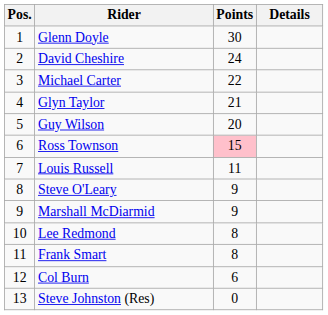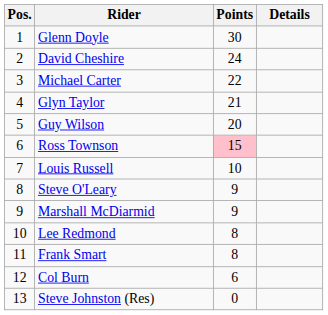 <table class=wikitable>
 <tr>
 <th width=25px>Pos.</th>
 <th width=200px>Rider</th>
 <th width=40px>Points</th>
 <th width=70px>Details</th>
 </tr>
 <tr align=center >
 <td>1</td>
 <td align=left><a href='#'>Glenn Doyle</a></td>
 <td>30</td>
 <td></td>
 </tr>
 <tr align=center >
 <td>2</td>
 <td align=left><a href='#'>David Cheshire</a></td>
 <td>24</td>
 <td></td>
 </tr>
 <tr align=center>
 <td>3</td>
 <td align=left><a href='#'>Michael Carter</a></td>
 <td>22</td>
 <td></td>
 </tr>
 <tr align=center>
 <td>4</td>
 <td align=left><a href='#'>Glyn Taylor</a></td>
 <td>21</td>
 <td></td>
 </tr>
 <tr align=center>
 <td>5</td>
 <td align=left><a href='#'>Guy Wilson</a></td>
 <td>20</td>
 <td></td>
 </tr>
 <tr align=center>
 <td>6</td>
 <td align=left><a href='#'>Ross Townson</a></td>
 <td style="background: pink;">15</td>
 <td></td>
 </tr>
 <tr align=center>
 <td>7</td>
 <td align=left><a href='#'>Louis Russell</a></td>
-<td>11</td>
+<td>10</td>
 <td></td>
 </tr>
 <tr align=center>
 <td>8</td>
 <td align=left><a href='#'>Steve O'Leary</a></td>
 <td>9</td>
 <td></td>
 </tr>
 <tr align=center>
 <td>9</td>
 <td align=left><a href='#'>Marshall McDiarmid</a></td>
 <td>9</td>
 <td></td>
 </tr>
 <tr align=center>
 <td>10</td>
 <td align=left><a href='#'>Lee Redmond</a></td>
 <td>8</td>
 <td></td>
 </tr>
 <tr align=center>
 <td>11</td>
 <td align=left><a href='#'>Frank Smart</a></td>
 <td>8</td>
 <td></td>
 </tr>
 <tr align=center>
 <td>12</td>
 <td align=left><a href='#'>Col Burn</a></td>
 <td>6</td>
 <td></td>
 </tr>
 <tr align=center>
 <td>13</td>
 <td align=left><a href='#'>Steve Johnston</a> (Res)</td>
 <td>0</td>
 <td></td>
 </tr>
 </table>
